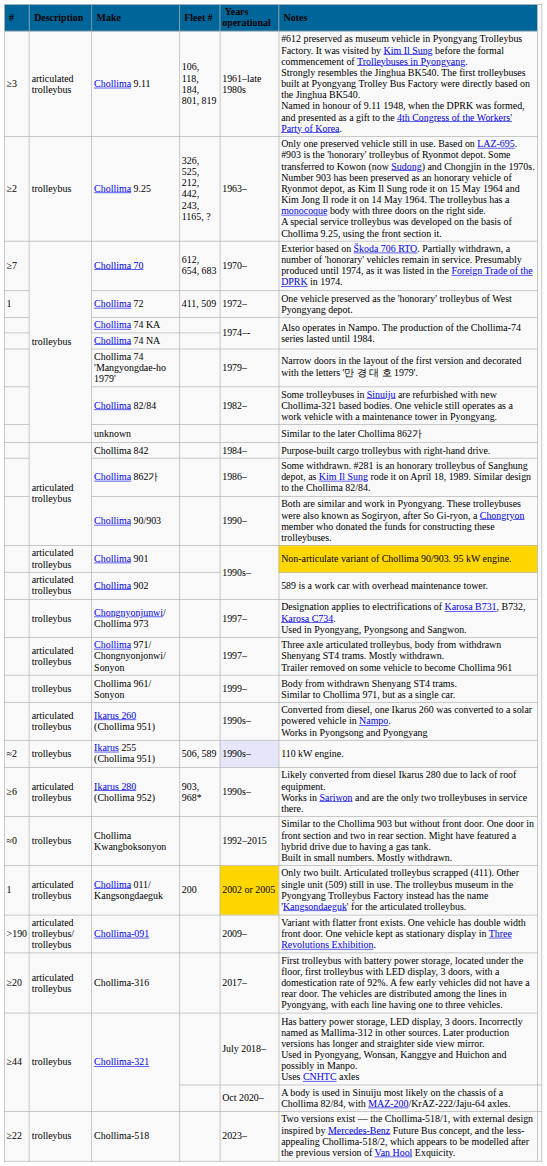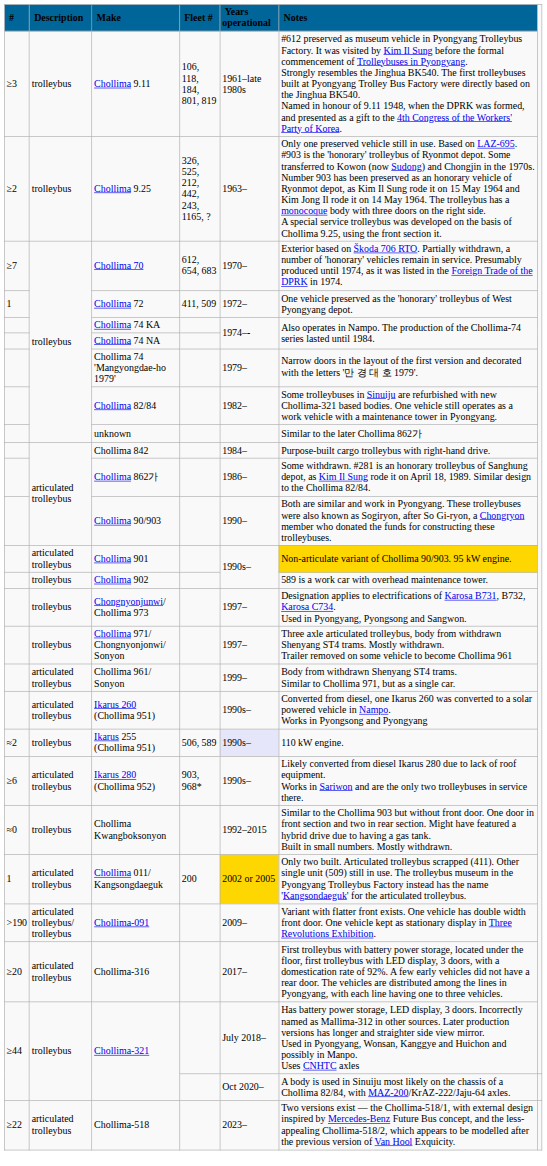 <table class="wikitable" style="border-collapse: collapse;">
 <tr ---- bgcolor="#006699">
 <td><strong><span> #</span></strong></td>
 <td><strong><span> Description </span></strong></td>
 <td><strong><span> Make</span></strong></td>
 <td><strong><span> Fleet #</span></strong></td>
 <td><strong><span> Years operational </span></strong></td>
 <td><strong><span> Notes </span></strong></td>
 </tr>
 <tr>
 <td>≥3</td>
-<td>articulated trolleybus</td>
+<td>trolleybus</td>
 <td><a href='#'>Chollima</a> 9.11</td>
 <td>106, 118, 184, 801, 819</td>
 <td>1961–late 1980s</td>
 <td>#612 preserved as museum vehicle in Pyongyang Trolleybus Factory. It was visited by <a href='#'>Kim Il Sung</a> before the formal commencement of <a href='#'>Trolleybuses in Pyongyang</a>.<br>Strongly resembles the Jinghua BK540. The first trolleybuses built at Pyongyang Trolley Bus Factory were directly based on the Jinghua BK540.<br>Named in honour of 9.11 1948, when the DPRK was formed, and presented as a gift to the <a href='#'>4th Congress of the Workers' Party of Korea</a>.</td>
 </tr>
 <tr>
 <td>≥2</td>
 <td>trolleybus</td>
 <td><a href='#'>Chollima</a> 9.25</td>
 <td>326, 525, 212, 442, 243, 1165, ?</td>
 <td>1963–</td>
 <td>Only one preserved vehicle still in use. Based on <a href='#'>LAZ-695</a>. #903 is the 'honorary' trolleybus of Ryonmot depot. Some transferred to Kowon (now <a href='#'>Sudong</a>) and Chongjin in the 1970s. Number 903 has been preserved as an honorary vehicle of Ryonmot depot, as Kim Il Sung rode it on 15 May 1964 and Kim Jong Il rode it on 14 May 1964. The trolleybus has a <a href='#'>monocoque</a> body with three doors on the right side.<br>A special service trolleybus was developed on the basis of Chollima 9.25, using the front section it.</td>
 </tr>
 <tr>
 <td>≥7</td>
 <td rowspan="7">trolleybus</td>
 <td><a href='#'>Chollima 70</a></td>
 <td>612, 654, 683</td>
 <td>1970–</td>
 <td>Exterior based on <a href='#'>Škoda 706 RTO</a>. Partially withdrawn, a number of 'honorary' vehicles remain in service. Presumably produced until 1974, as it was listed in the <a href='#'>Foreign Trade of the DPRK</a> in 1974.</td>
 </tr>
 <tr>
 <td>1</td>
 <td><a href='#'>Chollima</a> 72</td>
 <td>411, 509</td>
 <td>1972–</td>
 <td>One vehicle preserved as the 'honorary' trolleybus of West Pyongyang depot.</td>
 </tr>
 <tr>
 <td></td>
 <td><a href='#'>Chollima</a> 74 KA</td>
 <td></td>
 <td rowspan="2">1974–<strong><span>-</span></strong></td>
 <td rowspan="2">Also operates in Nampo. The production of the Chollima-74 series lasted until 1984.</td>
 </tr>
 <tr>
 <td></td>
 <td><a href='#'>Chollima</a> 74 NA</td>
 <td></td>
 </tr>
 <tr>
 <td></td>
 <td>Chollima 74<br>'Mangyongdae-ho 1979'</td>
 <td></td>
 <td>1979–</td>
 <td>Narrow doors in the layout of the first version and decorated with the letters '만 경 대 호 1979'.</td>
 </tr>
 <tr>
 <td></td>
 <td><a href='#'>Chollima</a> 82/84</td>
 <td></td>
 <td>1982–</td>
 <td>Some trolleybuses in <a href='#'>Sinuiju</a> are refurbished with new Chollima-321 based bodies. One vehicle still operates as a work vehicle with a maintenance tower in Pyongyang.</td>
 </tr>
 <tr>
 <td></td>
 <td>unknown</td>
 <td></td>
 <td></td>
 <td>Similar to the later Chollima 862가</td>
 </tr>
 <tr>
 <td></td>
 <td rowspan="3">articulated trolleybus</td>
 <td>Chollima 842</td>
 <td></td>
 <td>1984–</td>
 <td>Purpose-built cargo trolleybus with right-hand drive.</td>
 </tr>
 <tr>
 <td></td>
 <td><a href='#'>Chollima</a> 862가</td>
 <td></td>
 <td>1986–</td>
 <td>Some withdrawn. #281 is an honorary trolleybus of Sanghung depot, as <a href='#'>Kim Il Sung</a> rode it on April 18, 1989. Similar design to the Chollima 82/84.</td>
 </tr>
 <tr>
 <td></td>
 <td><a href='#'>Chollima</a> 90/903</td>
 <td></td>
 <td>1990–</td>
 <td>Both are similar and work in Pyongyang. These trolleybuses were also known as Sogiryon, after So Gi-ryon, a <a href='#'>Chongryon</a> member who donated the funds for constructing these trolleybuses.</td>
 </tr>
 <tr>
 <td></td>
 <td>articulated trolleybus</td>
 <td><a href='#'>Chollima</a> 901</td>
 <td></td>
 <td rowspan="2">1990s–</td>
 <td style="background: gold;">Non-articulate variant of Chollima 90/903. 95 kW engine.</td>
 </tr>
 <tr>
 <td></td>
-<td>articulated trolleybus</td>
+<td>trolleybus</td>
 <td><a href='#'>Chollima</a> 902</td>
 <td></td>
 <td>589 is a work car with overhead maintenance tower.</td>
 </tr>
 <tr>
 <td></td>
 <td>trolleybus</td>
 <td><a href='#'>Chongnyonjunwi</a>/<br>Chollima 973</td>
 <td></td>
 <td>1997–</td>
 <td>Designation applies to electrifications of <a href='#'>Karosa B731</a>, B732, <a href='#'>Karosa C734</a>.<br>Used in Pyongyang, Pyongsong and Sangwon.</td>
 </tr>
 <tr>
 <td></td>
-<td>articulated trolleybus</td>
+<td>trolleybus</td>
 <td><a href='#'>Chollima</a> 971/ Chongnyonjonwi/ Sonyon</td>
 <td></td>
 <td>1997–</td>
 <td>Three axle articulated trolleybus, body from withdrawn Shenyang ST4 trams. Mostly withdrawn.<br>Trailer removed on some vehicle to become Chollima 961</td>
 </tr>
 <tr>
 <td></td>
-<td>trolleybus</td>
+<td>articulated trolleybus</td>
 <td>Chollima 961/ Sonyon</td>
 <td></td>
 <td>1999–</td>
 <td>Body from withdrawn Shenyang ST4 trams.<br>Similar to Chollima 971, but as a single car.</td>
 </tr>
 <tr>
 <td></td>
 <td>articulated trolleybus</td>
 <td><a href='#'>Ikarus 260</a> (Chollima 951)</td>
 <td></td>
 <td>1990s–</td>
 <td>Converted from diesel, one Ikarus 260 was converted to a solar powered vehicle in <a href='#'>Nampo</a>.<br>Works in Pyongsong and Pyongyang</td>
 </tr>
 <tr>
 <td>≈2</td>
 <td>trolleybus</td>
 <td><a href='#'>Ikarus</a>  255 (Chollima 951)</td>
 <td>506, 589</td>
 <td style="background: lavender;">1990s–</td>
 <td>110 kW engine.</td>
 </tr>
 <tr>
 <td>≥6</td>
 <td>articulated trolleybus</td>
 <td><a href='#'>Ikarus 280</a> (Chollima 952)</td>
 <td>903, 968*</td>
 <td>1990s–</td>
 <td>Likely converted from diesel Ikarus 280 due to lack of roof equipment.<br>Works in <a href='#'>Sariwon</a> and are the only two trolleybuses in service there.</td>
 </tr>
 <tr>
 <td>≈0</td>
 <td>trolleybus</td>
 <td>Chollima Kwangboksonyon</td>
 <td></td>
 <td>1992–2015</td>
 <td>Similar to the Chollima 903 but without front door. One door in front section and two in rear section. Might have featured a hybrid drive due to having a gas tank.<br>Built in small numbers. Mostly withdrawn.</td>
 </tr>
 <tr>
 <td>1</td>
 <td>articulated trolleybus</td>
 <td><a href='#'>Chollima</a> 011/ Kangsongdaeguk</td>
 <td>200</td>
 <td style="background: gold;">2002 or 2005</td>
 <td>Only two built. Articulated trolleybus scrapped (411). Other single unit (509) still in use. The trolleybus museum in the Pyongyang Trolleybus Factory instead has the name '<a href='#'>Kangsondaeguk</a>' for the articulated trolleybus.</td>
 </tr>
 <tr>
 <td>>190</td>
 <td>articulated trolleybus/<br>trolleybus</td>
 <td><a href='#'>Chollima-091</a></td>
 <td></td>
 <td>2009–</td>
 <td>Variant with flatter front exists. One vehicle has double width front door. One vehicle kept as stationary display in <a href='#'>Three Revolutions Exhibition</a>.</td>
 </tr>
 <tr>
 <td>≥20</td>
 <td>articulated trolleybus</td>
 <td>Chollima-316</td>
 <td></td>
 <td>2017–</td>
 <td>First trolleybus with battery power storage, located under the floor, first trolleybus with LED display, 3 doors, with a domestication rate of 92%. A few early vehicles did not have a rear door. The vehicles are distributed among the lines in Pyongyang, with each line having one to three vehicles.</td>
 </tr>
 <tr>
 <td rowspan="2">≥44 </td>
 <td rowspan="2">trolleybus</td>
 <td rowspan="2"><a href='#'>Chollima-321</a></td>
 <td></td>
 <td>July 2018–</td>
 <td>Has battery power storage, LED display, 3 doors. Incorrectly named as Mallima-312 in other sources. Later production versions has longer and straighter side view mirror.<br>Used in Pyongyang, Wonsan, Kanggye and Huichon and possibly in Manpo.<br>Uses <a href='#'>CNHTC</a> axles</td>
 </tr>
 <tr>
 <td></td>
 <td>Oct 2020–</td>
 <td>A body is used in Sinuiju most likely on the chassis of a Chollima 82/84, with <a href='#'>MAZ-200</a>/KrAZ-222/Jaju-64 axles.</td>
 <td></td>
 </tr>
 <tr>
 <td>≥22</td>
-<td>trolleybus</td>
+<td>articulated trolleybus</td>
 <td>Chollima-518</td>
 <td></td>
 <td>2023–</td>
 <td>Two versions exist — the Chollima-518/1, with external design inspired by <a href='#'>Mercedes-Benz</a> Future Bus concept, and the less-appealing Chollima-518/2, which appears to be modelled after the previous version of <a href='#'>Van Hool</a> Exquicity.</td>
 </tr>
 </table>
